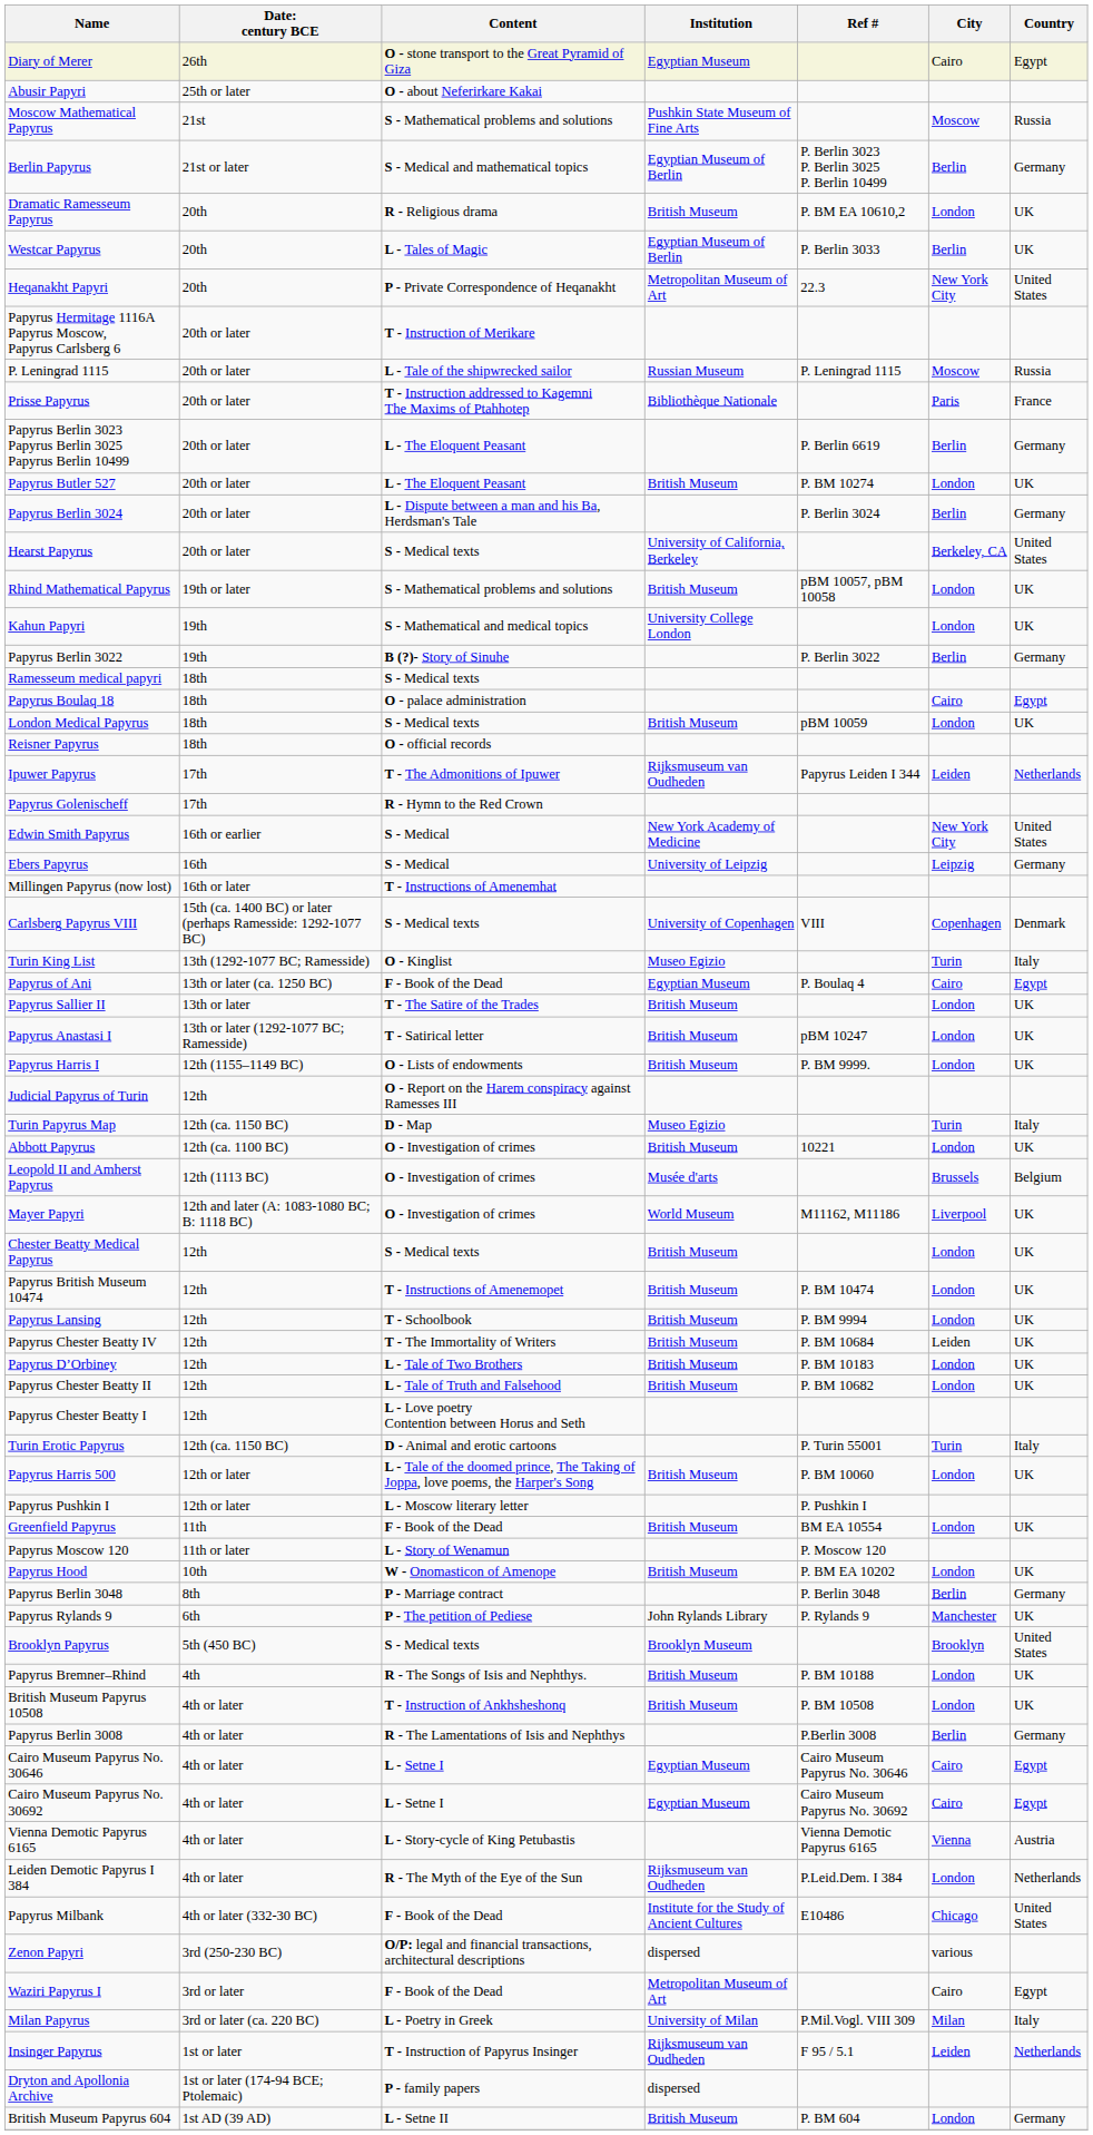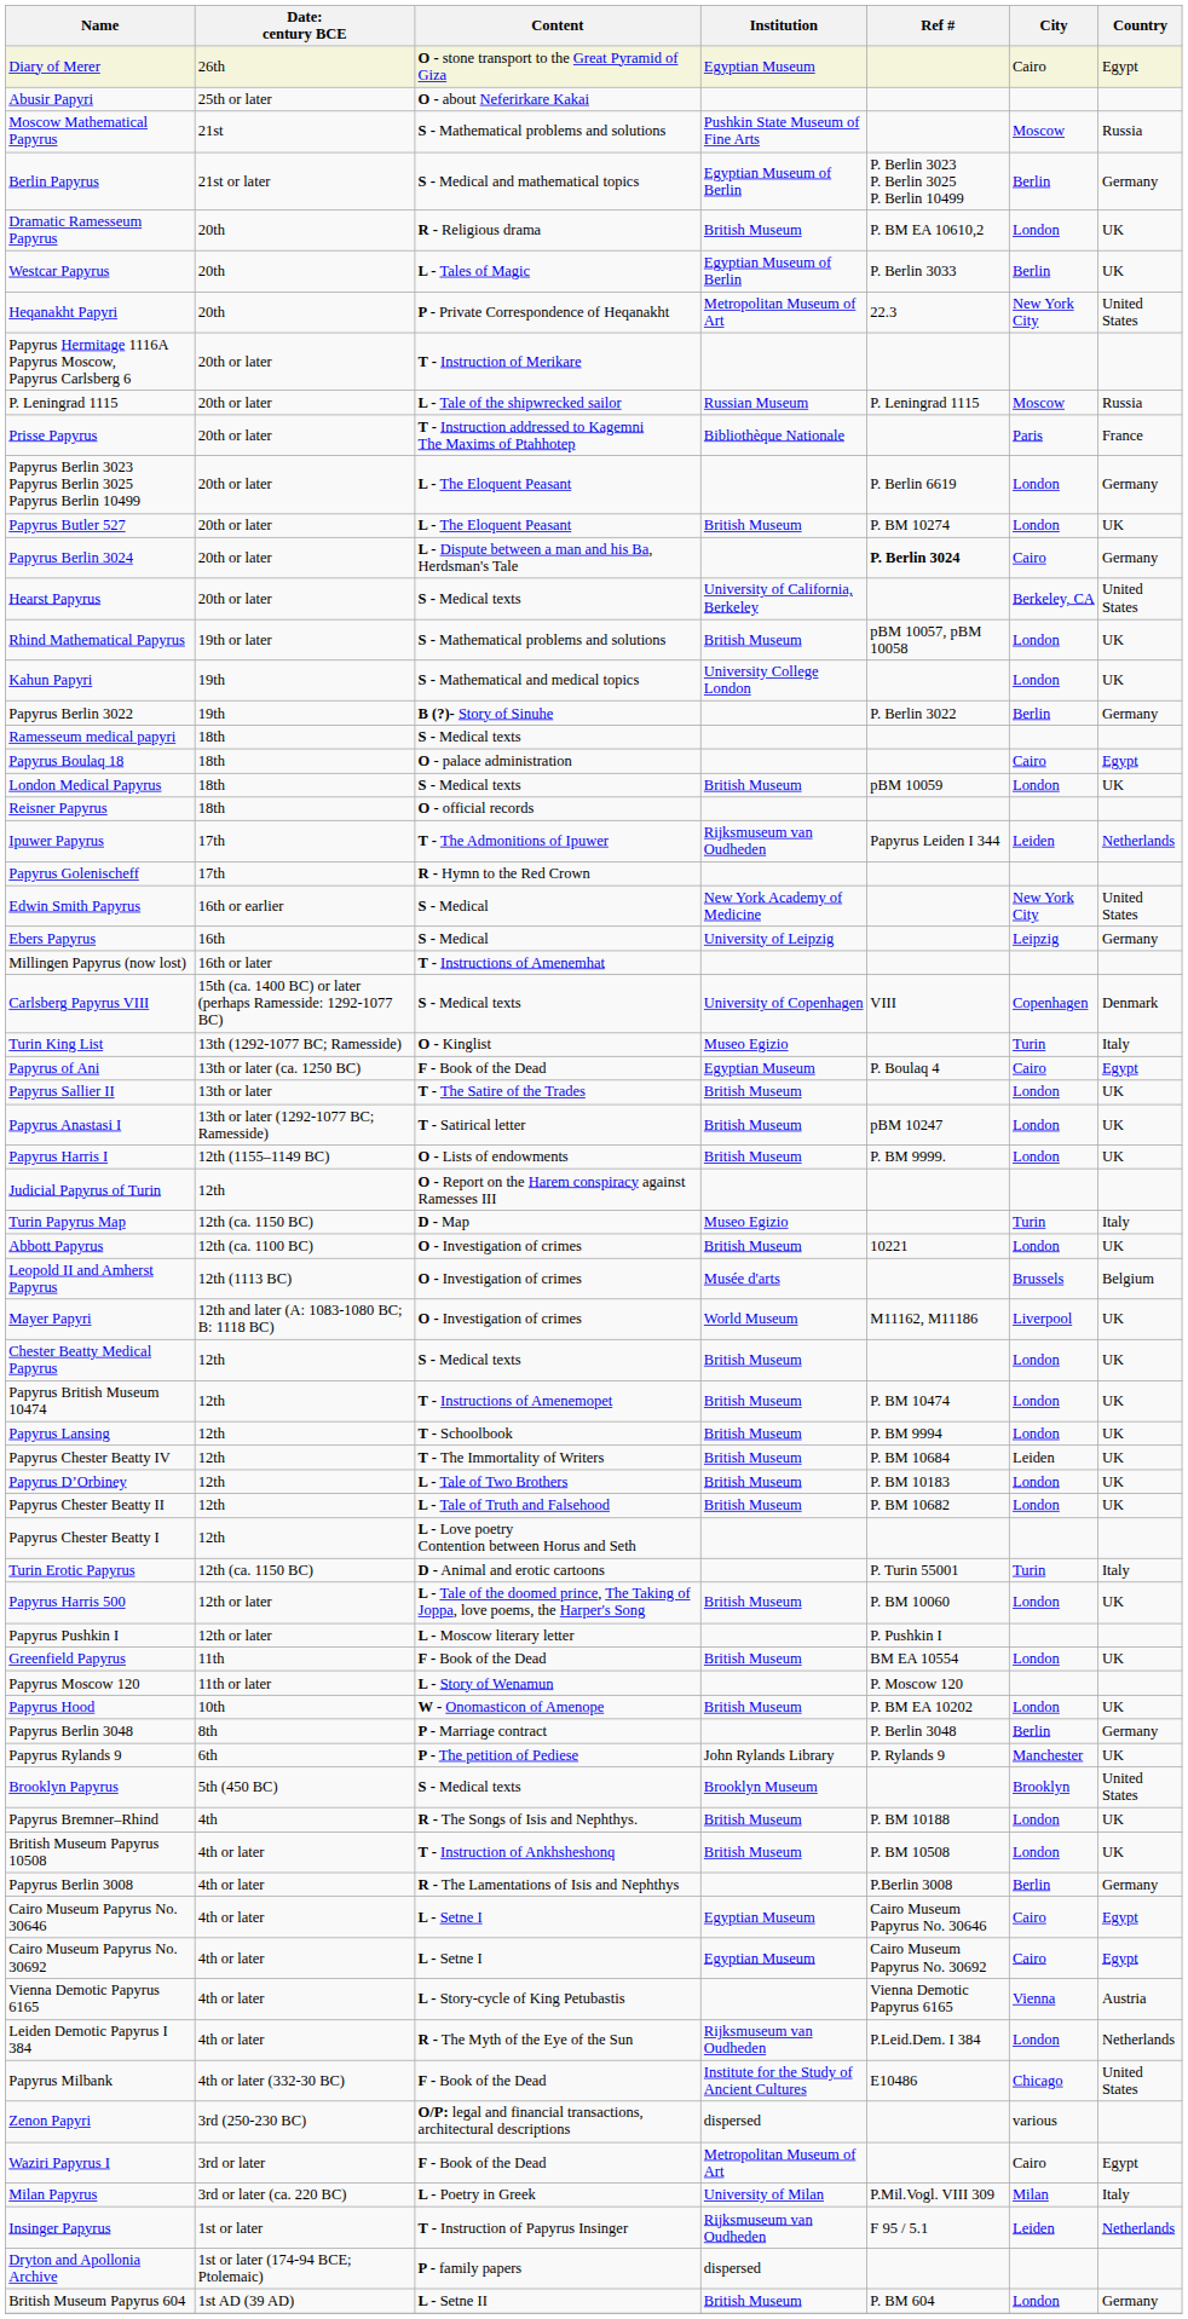 <table class="wikitable sortable" style="text-align:left">
 <tr>
 <th>Name</th>
 <th>Date:<br>century BCE</th>
 <th>Content</th>
 <th>Institution</th>
 <th>Ref #</th>
 <th>City</th>
 <th>Country</th>
 </tr>
 <tr style="background:beige">
 <td><a href='#'>Diary of Merer</a></td>
 <td>26th</td>
 <td><strong>O -</strong> stone transport to the <a href='#'>Great Pyramid of Giza</a></td>
 <td><a href='#'>Egyptian Museum</a></td>
 <td></td>
 <td>Cairo</td>
 <td>Egypt</td>
 </tr>
 <tr>
 <td><a href='#'>Abusir Papyri</a></td>
 <td>25th or later</td>
 <td><strong>O -</strong> about <a href='#'>Neferirkare Kakai</a></td>
 <td></td>
 <td></td>
 <td></td>
 <td></td>
 </tr>
 <tr>
 <td><a href='#'>Moscow Mathematical Papyrus</a></td>
 <td>21st</td>
 <td><strong>S -</strong> Mathematical problems and solutions</td>
 <td><a href='#'>Pushkin State Museum of Fine Arts</a></td>
 <td></td>
 <td><a href='#'>Moscow</a></td>
 <td>Russia</td>
 </tr>
 <tr>
 <td><a href='#'>Berlin Papyrus</a></td>
 <td>21st or later</td>
 <td><strong>S -</strong> Medical and mathematical topics</td>
 <td><a href='#'>Egyptian Museum of Berlin</a></td>
 <td>P. Berlin 3023<br>P. Berlin 3025<br>P. Berlin 10499</td>
 <td><a href='#'>Berlin</a></td>
 <td>Germany</td>
 </tr>
 <tr>
 <td><a href='#'>Dramatic Ramesseum Papyrus</a></td>
 <td>20th</td>
 <td><strong>R -</strong> Religious drama</td>
 <td><a href='#'>British Museum</a></td>
 <td>P. BM EA 10610,2</td>
 <td><a href='#'>London</a></td>
 <td>UK</td>
 </tr>
 <tr>
 <td><a href='#'>Westcar Papyrus</a></td>
 <td>20th</td>
 <td><strong>L -</strong> <a href='#'>Tales of Magic</a></td>
 <td><a href='#'>Egyptian Museum of Berlin</a></td>
 <td>P. Berlin 3033</td>
 <td><a href='#'>Berlin</a></td>
 <td>UK</td>
 </tr>
 <tr>
 <td><a href='#'>Heqanakht Papyri</a></td>
 <td>20th</td>
 <td><strong>P -</strong> Private Correspondence of Heqanakht</td>
 <td><a href='#'>Metropolitan Museum of Art</a></td>
 <td>22.3</td>
 <td><a href='#'>New York City</a></td>
 <td>United States</td>
 </tr>
 <tr>
 <td>Papyrus <a href='#'>Hermitage</a> 1116A<br>Papyrus Moscow,<br>Papyrus Carlsberg 6</td>
 <td>20th or later</td>
 <td><strong>T -</strong> <a href='#'>Instruction of Merikare</a></td>
 <td></td>
 <td></td>
 <td></td>
 <td></td>
 </tr>
 <tr>
 <td>P. Leningrad 1115</td>
 <td>20th or later</td>
 <td><strong>L -</strong> <a href='#'>Tale of the shipwrecked sailor</a></td>
 <td><a href='#'>Russian Museum</a></td>
 <td>P. Leningrad 1115</td>
 <td><a href='#'>Moscow</a></td>
 <td>Russia</td>
 </tr>
 <tr>
 <td><a href='#'>Prisse Papyrus</a></td>
 <td>20th or later</td>
 <td><strong>T -</strong> <a href='#'>Instruction addressed to Kagemni</a><br><a href='#'>The Maxims of Ptahhotep</a></td>
 <td><a href='#'>Bibliothèque Nationale</a></td>
 <td></td>
 <td><a href='#'>Paris</a></td>
 <td>France</td>
 </tr>
 <tr>
 <td>Papyrus Berlin 3023<br>Papyrus Berlin 3025<br>Papyrus Berlin 10499</td>
 <td>20th or later</td>
 <td><strong>L -</strong> <a href='#'>The Eloquent Peasant</a></td>
 <td></td>
 <td>P. Berlin 6619</td>
-<td><a href='#'>Berlin</a></td>
+<td><a href='#'>London</a></td>
 <td>Germany</td>
 </tr>
 <tr>
 <td><a href='#'>Papyrus Butler 527</a></td>
 <td>20th or later</td>
 <td><strong>L -</strong> <a href='#'>The Eloquent Peasant</a></td>
 <td><a href='#'>British Museum</a></td>
 <td>P. BM 10274</td>
 <td><a href='#'>London</a></td>
 <td>UK</td>
 </tr>
 <tr>
 <td><a href='#'>Papyrus Berlin 3024</a></td>
 <td>20th or later</td>
 <td><strong>L -</strong> <a href='#'>Dispute between a man and his Ba</a>, Herdsman's Tale</td>
 <td></td>
-<td>P. Berlin 3024</td>
-<td><a href='#'>Berlin</a></td>
+<td><strong>P. Berlin 3024</strong></td>
+<td><a href='#'>Cairo</a></td>
 <td>Germany</td>
 </tr>
 <tr>
 <td><a href='#'>Hearst Papyrus</a></td>
 <td>20th or later</td>
 <td><strong>S -</strong> Medical texts</td>
 <td><a href='#'>University of California, Berkeley</a></td>
 <td></td>
 <td><a href='#'>Berkeley, CA</a></td>
 <td>United States</td>
 </tr>
 <tr>
 <td><a href='#'>Rhind Mathematical Papyrus</a></td>
 <td>19th or later</td>
 <td><strong>S -</strong> Mathematical problems and solutions</td>
 <td><a href='#'>British Museum</a></td>
 <td>pBM 10057, pBM 10058</td>
 <td><a href='#'>London</a></td>
 <td>UK</td>
 </tr>
 <tr>
 <td><a href='#'>Kahun Papyri</a></td>
 <td>19th</td>
 <td><strong>S -</strong> Mathematical and medical topics</td>
 <td><a href='#'>University College London</a></td>
 <td></td>
 <td><a href='#'>London</a></td>
 <td>UK</td>
 </tr>
 <tr>
 <td>Papyrus Berlin 3022</td>
 <td>19th</td>
 <td><strong>B (?)-</strong> <a href='#'>Story of Sinuhe</a></td>
 <td></td>
 <td>P. Berlin 3022</td>
 <td><a href='#'>Berlin</a></td>
 <td>Germany</td>
 </tr>
 <tr>
 <td><a href='#'>Ramesseum medical papyri</a></td>
 <td>18th</td>
 <td><strong>S -</strong> Medical texts</td>
 <td></td>
 <td></td>
 <td></td>
 <td></td>
 </tr>
 <tr>
 <td><a href='#'>Papyrus Boulaq 18</a></td>
 <td>18th</td>
 <td><strong>O</strong> - palace administration</td>
 <td></td>
 <td></td>
 <td><a href='#'>Cairo</a></td>
 <td><a href='#'>Egypt</a></td>
 </tr>
 <tr>
 <td><a href='#'>London Medical Papyrus</a></td>
 <td>18th</td>
 <td><strong>S -</strong> Medical texts</td>
 <td><a href='#'>British Museum</a></td>
 <td>pBM 10059</td>
 <td><a href='#'>London</a></td>
 <td>UK</td>
 </tr>
 <tr>
 <td><a href='#'>Reisner Papyrus</a></td>
 <td>18th</td>
 <td><strong>O -</strong> official records</td>
 <td></td>
 <td></td>
 <td></td>
 <td></td>
 </tr>
 <tr>
 <td><a href='#'>Ipuwer Papyrus</a></td>
 <td>17th</td>
 <td><strong>T -</strong> <a href='#'>The Admonitions of Ipuwer</a></td>
 <td><a href='#'>Rijksmuseum van Oudheden</a></td>
 <td>Papyrus Leiden I 344</td>
 <td><a href='#'>Leiden</a></td>
 <td><a href='#'>Netherlands</a></td>
 </tr>
 <tr>
 <td><a href='#'>Papyrus Golenischeff</a></td>
 <td>17th</td>
 <td><strong>R -</strong> Hymn to the Red Crown</td>
 <td></td>
 <td></td>
 <td></td>
 <td></td>
 </tr>
 <tr>
 <td><a href='#'>Edwin Smith Papyrus</a></td>
 <td>16th or earlier</td>
 <td><strong>S -</strong> Medical</td>
 <td><a href='#'>New York Academy of Medicine</a></td>
 <td></td>
 <td><a href='#'>New York City</a></td>
 <td>United States</td>
 </tr>
 <tr>
 <td><a href='#'>Ebers Papyrus</a></td>
 <td>16th</td>
 <td><strong>S -</strong> Medical</td>
 <td><a href='#'>University of Leipzig</a></td>
 <td></td>
 <td><a href='#'>Leipzig</a></td>
 <td>Germany</td>
 </tr>
 <tr>
 <td>Millingen Papyrus (now lost)</td>
 <td>16th or later</td>
 <td><strong>T -</strong> <a href='#'>Instructions of Amenemhat</a></td>
 <td></td>
 <td></td>
 <td></td>
 <td></td>
 </tr>
 <tr>
 <td><a href='#'>Carlsberg Papyrus VIII</a></td>
 <td>15th (ca. 1400 BC) or later (perhaps Ramesside: 1292-1077 BC)</td>
 <td><strong>S -</strong> Medical texts</td>
 <td><a href='#'>University of Copenhagen</a></td>
 <td>VIII</td>
 <td><a href='#'>Copenhagen</a></td>
 <td>Denmark</td>
 </tr>
 <tr>
 <td><a href='#'>Turin King List</a></td>
 <td>13th (1292-1077 BC; Ramesside)</td>
 <td><strong>O -</strong> Kinglist</td>
 <td><a href='#'>Museo Egizio</a></td>
 <td></td>
 <td><a href='#'>Turin</a></td>
 <td>Italy</td>
 </tr>
 <tr>
 <td><a href='#'>Papyrus of Ani</a></td>
 <td>13th or later (ca. 1250 BC)</td>
 <td><strong>F -</strong> Book of the Dead</td>
 <td><a href='#'>Egyptian Museum</a></td>
 <td>P. Boulaq 4</td>
 <td><a href='#'>Cairo</a></td>
 <td><a href='#'>Egypt</a></td>
 </tr>
 <tr>
 <td><a href='#'>Papyrus Sallier II</a></td>
 <td>13th or later</td>
 <td><strong>T -</strong> <a href='#'>The Satire of the Trades</a></td>
 <td><a href='#'>British Museum</a></td>
 <td></td>
 <td><a href='#'>London</a></td>
 <td>UK</td>
 </tr>
 <tr>
 <td><a href='#'>Papyrus Anastasi I</a></td>
 <td>13th or later (1292-1077 BC; Ramesside)</td>
 <td><strong>T -</strong> Satirical letter</td>
 <td><a href='#'>British Museum</a></td>
 <td>pBM 10247</td>
 <td><a href='#'>London</a></td>
 <td>UK</td>
 </tr>
 <tr>
 <td><a href='#'>Papyrus Harris I</a></td>
 <td>12th (1155–1149 BC)</td>
 <td><strong>O -</strong> Lists of endowments</td>
 <td><a href='#'>British Museum</a></td>
 <td>P. BM 9999.</td>
 <td><a href='#'>London</a></td>
 <td>UK</td>
 </tr>
 <tr>
 <td><a href='#'>Judicial Papyrus of Turin</a></td>
 <td>12th</td>
 <td><strong>O -</strong> Report on the <a href='#'>Harem conspiracy</a> against Ramesses III</td>
 <td></td>
 <td></td>
 <td></td>
 <td></td>
 </tr>
 <tr>
 <td><a href='#'>Turin Papyrus Map</a></td>
 <td>12th (ca. 1150 BC)</td>
 <td><strong>D -</strong> Map</td>
 <td><a href='#'>Museo Egizio</a></td>
 <td></td>
 <td><a href='#'>Turin</a></td>
 <td>Italy</td>
 </tr>
 <tr>
 <td><a href='#'>Abbott Papyrus</a></td>
 <td>12th (ca. 1100 BC)</td>
 <td><strong>O -</strong> Investigation of crimes</td>
 <td><a href='#'>British Museum</a></td>
 <td>10221</td>
 <td><a href='#'>London</a></td>
 <td>UK</td>
 </tr>
 <tr>
 <td><a href='#'>Leopold II and Amherst Papyrus</a></td>
 <td>12th (1113 BC)</td>
 <td><strong>O -</strong> Investigation of crimes</td>
 <td><a href='#'>Musée d'arts</a></td>
 <td></td>
 <td><a href='#'>Brussels</a></td>
 <td>Belgium</td>
 </tr>
 <tr>
 <td><a href='#'>Mayer Papyri</a></td>
 <td>12th and later (A: 1083-1080 BC; B: 1118 BC)</td>
 <td><strong>O -</strong> Investigation of crimes</td>
 <td><a href='#'>World Museum</a></td>
 <td>M11162, M11186</td>
 <td><a href='#'>Liverpool</a></td>
 <td>UK</td>
 </tr>
 <tr>
 <td><a href='#'>Chester Beatty Medical Papyrus</a></td>
 <td>12th</td>
 <td><strong>S -</strong> Medical texts</td>
 <td><a href='#'>British Museum</a></td>
 <td></td>
 <td><a href='#'>London</a></td>
 <td>UK</td>
 </tr>
 <tr>
 <td>Papyrus British Museum 10474</td>
 <td>12th</td>
 <td><strong>T -</strong> <a href='#'>Instructions of Amenemopet</a></td>
 <td><a href='#'>British Museum</a></td>
 <td>P. BM 10474</td>
 <td><a href='#'>London</a></td>
 <td>UK</td>
 </tr>
 <tr>
 <td><a href='#'>Papyrus Lansing</a></td>
 <td>12th</td>
 <td><strong>T -</strong> Schoolbook</td>
 <td><a href='#'>British Museum</a></td>
 <td>P. BM 9994</td>
 <td><a href='#'>London</a></td>
 <td>UK</td>
 </tr>
 <tr>
 <td>Papyrus Chester Beatty IV</td>
 <td>12th</td>
 <td><strong>T -</strong> The Immortality of Writers</td>
 <td><a href='#'>British Museum</a></td>
 <td>P. BM 10684</td>
 <td>Leiden</td>
 <td>UK</td>
 </tr>
 <tr>
 <td><a href='#'>Papyrus D’Orbiney</a></td>
 <td>12th</td>
 <td><strong>L -</strong> <a href='#'>Tale of Two Brothers</a></td>
 <td><a href='#'>British Museum</a></td>
 <td>P. BM 10183</td>
 <td><a href='#'>London</a></td>
 <td>UK</td>
 </tr>
 <tr>
 <td>Papyrus Chester Beatty II</td>
 <td>12th</td>
 <td><strong>L -</strong> <a href='#'>Tale of Truth and Falsehood</a></td>
 <td><a href='#'>British Museum</a></td>
 <td>P. BM 10682</td>
 <td><a href='#'>London</a></td>
 <td>UK</td>
 </tr>
 <tr>
 <td>Papyrus Chester Beatty I</td>
 <td>12th</td>
 <td><strong>L -</strong> Love poetry<br>Contention between Horus and Seth</td>
 <td></td>
 <td></td>
 <td></td>
 <td></td>
 </tr>
 <tr>
 <td><a href='#'>Turin Erotic Papyrus</a></td>
 <td>12th (ca. 1150 BC)</td>
 <td><strong>D -</strong> Animal and erotic cartoons</td>
 <td></td>
 <td>P. Turin 55001</td>
 <td><a href='#'>Turin</a></td>
 <td>Italy</td>
 </tr>
 <tr>
 <td><a href='#'>Papyrus Harris 500</a></td>
 <td>12th or later</td>
 <td><strong>L -</strong> <a href='#'>Tale of the doomed prince</a>, <a href='#'>The Taking of Joppa</a>, love poems, the <a href='#'>Harper's Song</a></td>
 <td><a href='#'>British Museum</a></td>
 <td>P. BM 10060</td>
 <td><a href='#'>London</a></td>
 <td>UK</td>
 </tr>
 <tr>
 <td>Papyrus Pushkin I</td>
 <td>12th or later</td>
 <td><strong>L -</strong> Moscow literary letter</td>
 <td></td>
 <td>P. Pushkin I</td>
 <td></td>
 <td></td>
 </tr>
 <tr>
 <td><a href='#'>Greenfield Papyrus</a></td>
 <td>11th</td>
 <td><strong>F -</strong> Book of the Dead</td>
 <td><a href='#'>British Museum</a></td>
 <td>BM EA 10554</td>
 <td><a href='#'>London</a></td>
 <td>UK</td>
 </tr>
 <tr>
 <td>Papyrus Moscow 120</td>
 <td>11th or later</td>
 <td><strong>L -</strong> <a href='#'>Story of Wenamun</a></td>
 <td></td>
 <td>P. Moscow 120</td>
 <td></td>
 <td></td>
 </tr>
 <tr>
 <td><a href='#'>Papyrus Hood</a></td>
 <td>10th</td>
 <td><strong>W -</strong> <a href='#'>Onomasticon of Amenope</a></td>
 <td><a href='#'>British Museum</a></td>
 <td>P. BM EA 10202</td>
 <td><a href='#'>London</a></td>
 <td>UK</td>
 </tr>
 <tr>
 <td>Papyrus Berlin 3048</td>
 <td>8th</td>
 <td><strong>P -</strong> Marriage contract</td>
 <td></td>
 <td>P. Berlin 3048</td>
 <td><a href='#'>Berlin</a></td>
 <td>Germany</td>
 </tr>
 <tr>
 <td>Papyrus Rylands 9</td>
 <td>6th</td>
 <td><strong>P -</strong> <a href='#'>The petition of Pediese</a></td>
 <td>John Rylands Library</td>
 <td>P. Rylands 9</td>
 <td><a href='#'>Manchester</a></td>
 <td>UK</td>
 </tr>
 <tr>
 <td><a href='#'>Brooklyn Papyrus</a></td>
 <td>5th (450 BC)</td>
 <td><strong>S -</strong> Medical texts</td>
 <td><a href='#'>Brooklyn Museum</a></td>
 <td></td>
 <td><a href='#'>Brooklyn</a></td>
 <td>United States</td>
 </tr>
 <tr>
 <td>Papyrus Bremner–Rhind</td>
 <td>4th</td>
 <td><strong>R -</strong> The Songs of Isis and Nephthys.</td>
 <td><a href='#'>British Museum</a></td>
 <td>P. BM 10188</td>
 <td><a href='#'>London</a></td>
 <td>UK</td>
 </tr>
 <tr>
 <td>British Museum Papyrus 10508</td>
 <td>4th or later</td>
 <td><strong>T -</strong> <a href='#'>Instruction of Ankhsheshonq</a></td>
 <td><a href='#'>British Museum</a></td>
 <td>P. BM 10508</td>
 <td><a href='#'>London</a></td>
 <td>UK</td>
 </tr>
 <tr>
 <td>Papyrus Berlin 3008</td>
 <td>4th or later</td>
 <td><strong>R -</strong> The Lamentations of Isis and Nephthys</td>
 <td></td>
 <td>P.Berlin 3008</td>
 <td><a href='#'>Berlin</a></td>
 <td>Germany</td>
 </tr>
 <tr>
 <td>Cairo Museum Papyrus No. 30646</td>
 <td>4th or later</td>
 <td><strong>L -</strong> <a href='#'>Setne I</a></td>
 <td><a href='#'>Egyptian Museum</a></td>
 <td>Cairo Museum Papyrus No. 30646</td>
 <td><a href='#'>Cairo</a></td>
 <td><a href='#'>Egypt</a></td>
 </tr>
 <tr>
 <td>Cairo Museum Papyrus No. 30692</td>
 <td>4th or later</td>
 <td><strong>L -</strong> Setne I</td>
 <td><a href='#'>Egyptian Museum</a></td>
 <td>Cairo Museum Papyrus No. 30692</td>
 <td><a href='#'>Cairo</a></td>
 <td><a href='#'>Egypt</a></td>
 </tr>
 <tr>
 <td>Vienna Demotic Papyrus 6165</td>
 <td>4th or later</td>
 <td><strong>L -</strong> Story-cycle of King Petubastis</td>
 <td></td>
 <td>Vienna Demotic Papyrus 6165</td>
 <td><a href='#'>Vienna</a></td>
 <td>Austria</td>
 </tr>
 <tr>
 <td>Leiden Demotic Papyrus I 384</td>
 <td>4th or later</td>
 <td><strong>R -</strong> The Myth of the Eye of the Sun</td>
 <td><a href='#'>Rijksmuseum van Oudheden</a></td>
 <td>P.Leid.Dem. I 384</td>
 <td><a href='#'>London</a></td>
 <td>Netherlands</td>
 </tr>
 <tr>
 <td>Papyrus Milbank</td>
 <td>4th or later (332-30 BC)</td>
 <td><strong>F -</strong> Book of the Dead</td>
 <td><a href='#'>Institute for the Study of Ancient Cultures</a></td>
 <td>E10486</td>
 <td><a href='#'>Chicago</a></td>
 <td>United States</td>
 </tr>
 <tr>
 <td><a href='#'>Zenon Papyri</a></td>
 <td>3rd (250-230 BC)</td>
 <td><strong>O/P:</strong> legal and financial transactions, architectural descriptions</td>
 <td>dispersed</td>
 <td></td>
 <td>various</td>
 <td></td>
 </tr>
 <tr>
 <td><a href='#'>Waziri Papyrus I</a></td>
 <td>3rd or later</td>
 <td><strong>F -</strong> Book of the Dead</td>
 <td><a href='#'>Metropolitan Museum of Art</a></td>
 <td></td>
 <td>Cairo</td>
 <td>Egypt</td>
 </tr>
 <tr>
 <td><a href='#'>Milan Papyrus</a></td>
 <td>3rd or later (ca. 220 BC)</td>
 <td><strong>L -</strong> Poetry in Greek</td>
 <td><a href='#'>University of Milan</a></td>
 <td>P.Mil.Vogl. VIII 309</td>
 <td><a href='#'>Milan</a></td>
 <td>Italy</td>
 </tr>
 <tr>
 <td><a href='#'>Insinger Papyrus</a></td>
 <td>1st or later</td>
 <td><strong>T -</strong> Instruction of Papyrus Insinger</td>
 <td><a href='#'>Rijksmuseum van Oudheden</a></td>
 <td>F 95 / 5.1</td>
 <td><a href='#'>Leiden</a></td>
 <td><a href='#'>Netherlands</a></td>
 </tr>
 <tr>
 <td><a href='#'>Dryton and Apollonia Archive</a></td>
 <td>1st or later (174-94 BCE; Ptolemaic)</td>
 <td><strong>P -</strong> family papers</td>
 <td>dispersed</td>
 <td></td>
 <td></td>
 <td></td>
 </tr>
 <tr>
 <td>British Museum Papyrus 604</td>
 <td>1st AD (39 AD)</td>
 <td><strong>L -</strong> Setne II</td>
 <td><a href='#'>British Museum</a></td>
 <td>P. BM 604</td>
 <td><a href='#'>London</a></td>
 <td>Germany</td>
 </tr>
 <tr>
 </tr>
 </table>
